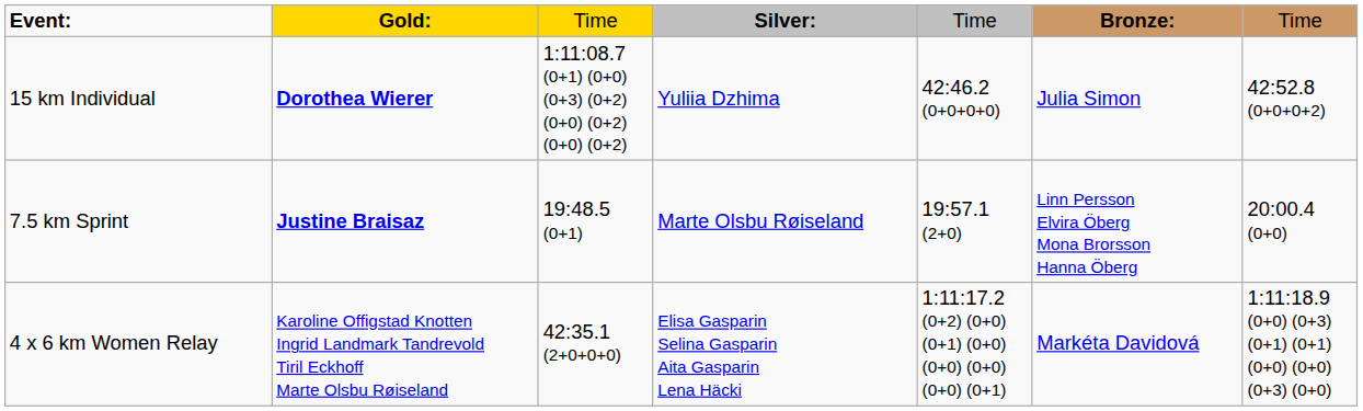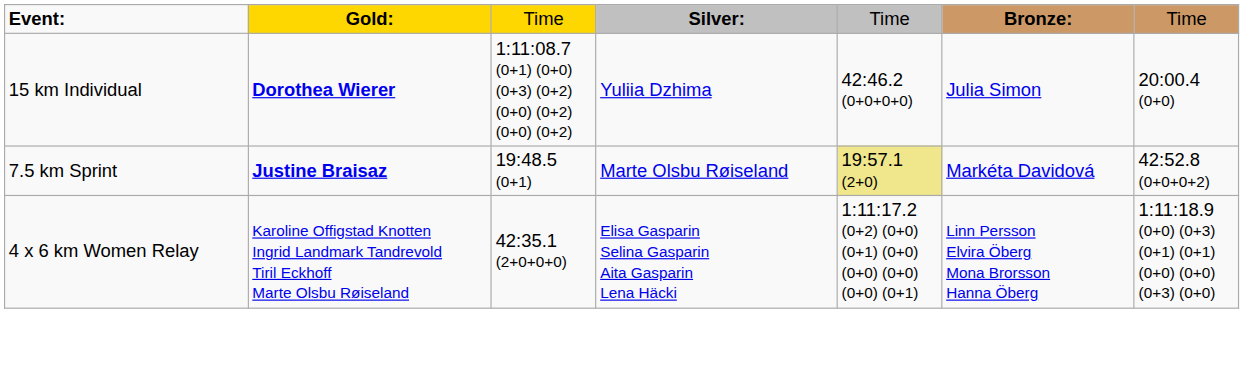 <table class="wikitable" width=85%>
 <tr>
 <td><strong>Event:</strong></td>
 <td style="text-align:center;background-color:gold;"><strong>Gold:</strong></td>
 <td style="text-align:center;background-color:gold;">Time</td>
 <td style="text-align:center;background-color:silver;"><strong>Silver:</strong></td>
 <td style="text-align:center;background-color:silver;">Time</td>
 <td style="text-align:center;background-color:#CC9966;"><strong>Bronze:</strong></td>
 <td style="text-align:center;background-color:#CC9966;">Time</td>
 </tr>
 <tr>
 <td>15 km Individual</td>
 <td><strong><a href='#'>Dorothea Wierer</a></strong><br><small></small></td>
 <td>1:11:08.7<br><small>(0+1) (0+0)<br>(0+3) (0+2)<br>(0+0) (0+2)<br>(0+0) (0+2)</small></td>
 <td><a href='#'>Yuliia Dzhima</a><br><small></small></td>
 <td>42:46.2<br><small>(0+0+0+0)</small></td>
 <td><a href='#'>Julia Simon</a><br><small></small></td>
-<td>42:52.8<br><small>(0+0+0+2)</small></td>
+<td>20:00.4<br><small>(0+0)</small></td>
 </tr>
 <tr>
 <td>7.5 km Sprint</td>
 <td><strong><a href='#'>Justine Braisaz</a></strong><br><small></small></td>
 <td>19:48.5<br><small>(0+1)</small></td>
 <td><a href='#'>Marte Olsbu Røiseland</a><br><small></small></td>
-<td>19:57.1<br><small>(2+0)</small></td>
-<td><br><small><a href='#'>Linn Persson</a><br><a href='#'>Elvira Öberg</a><br><a href='#'>Mona Brorsson</a><br><a href='#'>Hanna Öberg</a></small></td>
-<td>20:00.4<br><small>(0+0)</small></td>
+<td style="background: khaki;">19:57.1<br><small>(2+0)</small></td>
+<td><a href='#'>Markéta Davidová</a><br><small></small></td>
+<td>42:52.8<br><small>(0+0+0+2)</small></td>
 </tr>
 <tr>
 <td>4 x 6 km Women Relay</td>
 <td><strong></strong><br><small><a href='#'>Karoline Offigstad Knotten</a><br><a href='#'>Ingrid Landmark Tandrevold</a><br><a href='#'>Tiril Eckhoff</a><br><a href='#'>Marte Olsbu Røiseland</a></small></td>
 <td>42:35.1<br><small>(2+0+0+0)</small></td>
 <td><br><small><a href='#'>Elisa Gasparin</a><br><a href='#'>Selina Gasparin</a><br><a href='#'>Aita Gasparin</a><br><a href='#'>Lena Häcki</a></small></td>
 <td>1:11:17.2<br><small>(0+2) (0+0)<br>(0+1) (0+0)<br>(0+0) (0+0)<br>(0+0) (0+1)</small></td>
-<td><a href='#'>Markéta Davidová</a><br><small></small></td>
+<td><br><small><a href='#'>Linn Persson</a><br><a href='#'>Elvira Öberg</a><br><a href='#'>Mona Brorsson</a><br><a href='#'>Hanna Öberg</a></small></td>
 <td>1:11:18.9<br><small>(0+0) (0+3)<br>(0+1) (0+1)<br>(0+0) (0+0)<br>(0+3) (0+0)</small></td>
 </tr>
 </table>
